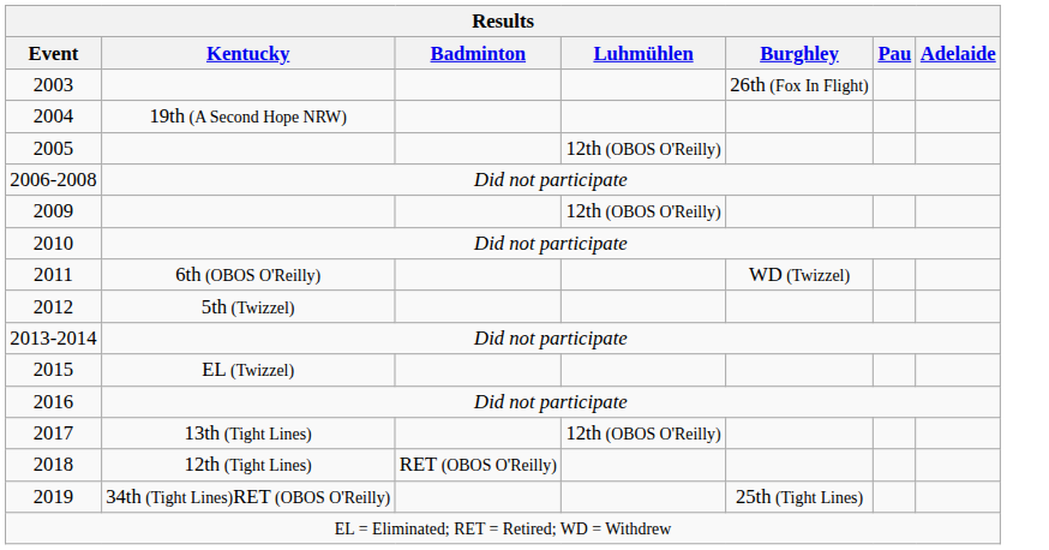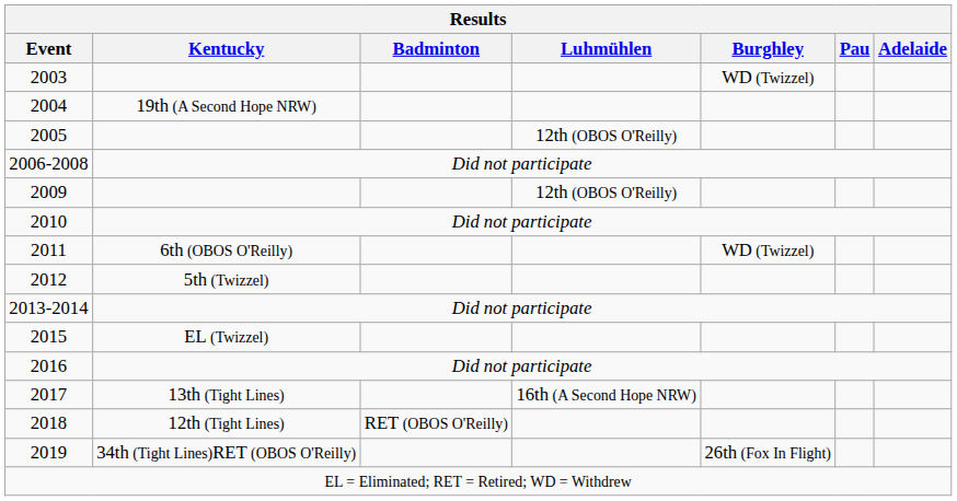 <table class="wikitable" style="text-align:center">
 <tr>
 <th colspan="13" align="center"><strong>Results</strong></th>
 </tr>
 <tr>
 <th>Event</th>
 <th><a href='#'>Kentucky</a></th>
 <th><a href='#'>Badminton</a></th>
 <th><a href='#'>Luhmühlen</a></th>
 <th><a href='#'>Burghley</a></th>
 <th><a href='#'>Pau</a></th>
 <th><a href='#'>Adelaide</a></th>
 </tr>
 <tr>
 <td>2003</td>
 <td></td>
 <td></td>
 <td></td>
-<td>26th<small> (Fox In Flight)</small></td>
+<td>WD<small> (Twizzel)</small></td>
 <td></td>
 <td></td>
 </tr>
 <tr>
 <td>2004</td>
 <td>19th<small> (A Second Hope NRW)</small></td>
 <td></td>
 <td></td>
 <td></td>
 <td></td>
 <td></td>
 </tr>
 <tr>
 <td>2005</td>
 <td></td>
 <td></td>
 <td>12th<small> (OBOS O'Reilly)</small></td>
 <td></td>
 <td></td>
 <td></td>
 </tr>
 <tr>
 <td>2006-2008</td>
 <td colspan="6"><em>Did not participate</em></td>
 </tr>
 <tr>
 <td>2009</td>
 <td></td>
 <td></td>
 <td>12th<small> (OBOS O'Reilly)</small></td>
 <td></td>
 <td></td>
 <td></td>
 </tr>
 <tr>
 <td>2010</td>
 <td colspan="6"><em>Did not participate</em></td>
 </tr>
 <tr>
 <td>2011</td>
 <td>6th<small> (OBOS O'Reilly)</small></td>
 <td></td>
 <td></td>
 <td>WD<small> (Twizzel)</small></td>
 <td></td>
 <td></td>
 </tr>
 <tr>
 <td>2012</td>
 <td>5th<small> (Twizzel)</small></td>
 <td></td>
 <td></td>
 <td></td>
 <td></td>
 <td></td>
 </tr>
 <tr>
 <td>2013-2014</td>
 <td colspan="6"><em>Did not participate</em></td>
 </tr>
 <tr>
 <td>2015</td>
 <td>EL<small> (Twizzel)</small></td>
 <td></td>
 <td></td>
 <td></td>
 <td></td>
 <td></td>
 </tr>
 <tr>
 <td>2016</td>
 <td colspan="6"><em>Did not participate</em></td>
 </tr>
 <tr>
 <td>2017</td>
 <td>13th<small> (Tight Lines)</small></td>
 <td></td>
-<td>12th<small> (OBOS O'Reilly)</small></td>
+<td>16th<small> (A Second Hope NRW)</small></td>
 <td></td>
 <td></td>
 <td></td>
 </tr>
 <tr>
 <td>2018</td>
 <td>12th<small> (Tight Lines)</small></td>
 <td>RET<small> (OBOS O'Reilly)</small></td>
 <td></td>
 <td></td>
 <td></td>
 <td></td>
 </tr>
 <tr>
 <td>2019</td>
 <td>34th<small> (Tight Lines)</small>RET<small> (OBOS O'Reilly)</small></td>
 <td></td>
 <td></td>
-<td>25th<small> (Tight Lines)</small></td>
+<td>26th<small> (Fox In Flight)</small></td>
 <td></td>
 <td></td>
 </tr>
 <tr>
 <td colspan="13" align="center"><small> EL = Eliminated; RET = Retired; WD = Withdrew </small></td>
 </tr>
 </table>
